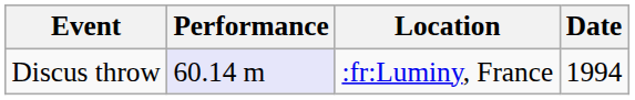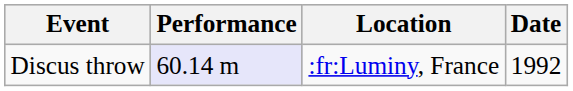 <table class=wikitable>
 <tr>
 <th scope="col">Event</th>
 <th scope="col">Performance</th>
 <th scope="col">Location</th>
 <th scope="col">Date</th>
 </tr>
 <tr>
 <td>Discus throw</td>
 <td style="background: lavender;">60.14 m</td>
 <td><a href='#'>:fr:Luminy</a>, France</td>
-<td>1994</td>
+<td>1992</td>
 </tr>
 </table>
